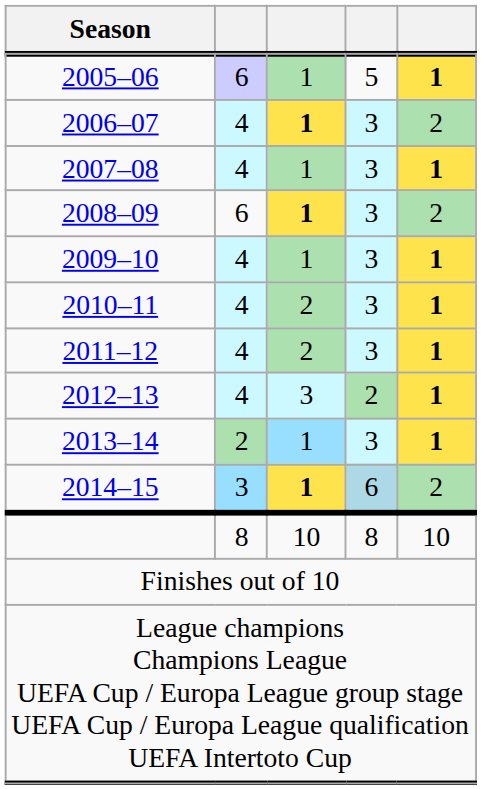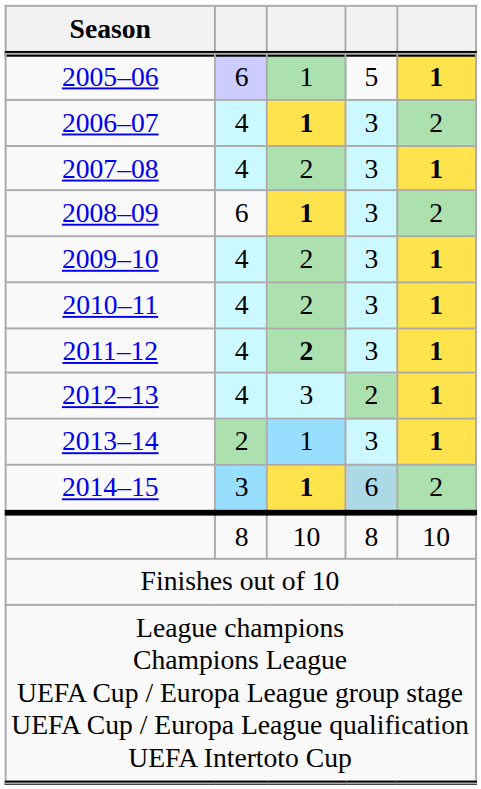 <table class="wikitable sortable" style="text-align:center; font-size:90%; float:right; margin-left:1em">
 <tr>
 <th>Season</th>
 <th></th>
 <th></th>
 <th></th>
 <th></th>
 </tr>
 <tr style="border-top:3px solid black">
 </tr>
 <tr>
 <td><a href='#'>2005–06</a></td>
 <td style="background: #CCCCFF;">6</td>
 <td style="background: #ACE1AF;">1</td>
 <td>5</td>
 <td style="background: #FFE34D;"><strong>1</strong></td>
 </tr>
 <tr>
 <td><a href='#'>2006–07</a></td>
 <td style="background: #CCF9FF;">4</td>
 <td style="background: #FFE34D;"><strong>1</strong></td>
 <td style="background: #CCF9FF;">3</td>
 <td style="background: #ACE1AF;">2</td>
 </tr>
 <tr>
 <td><a href='#'>2007–08</a></td>
 <td style="background: #CCF9FF;">4</td>
-<td style="background: #ACE1AF;">1</td>
+<td style="background: #ACE1AF;">2</td>
 <td style="background: #CCF9FF;">3</td>
 <td style="background: #FFE34D;"><strong>1</strong></td>
 </tr>
 <tr>
 <td><a href='#'>2008–09</a></td>
 <td>6</td>
 <td style="background: #FFE34D;"><strong>1</strong></td>
 <td style="background: #CCF9FF;">3</td>
 <td style="background: #ACE1AF;">2</td>
 </tr>
 <tr>
 <td><a href='#'>2009–10</a></td>
 <td style="background: #CCF9FF;">4</td>
-<td style="background: #ACE1AF;">1</td>
+<td style="background: #ACE1AF;">2</td>
 <td style="background: #CCF9FF;">3</td>
 <td style="background: #FFE34D;"><strong>1</strong></td>
 </tr>
 <tr>
 <td><a href='#'>2010–11</a></td>
 <td style="background: #CCF9FF;">4</td>
 <td style="background: #ACE1AF;">2</td>
 <td style="background: #CCF9FF;">3</td>
 <td style="background: #FFE34D;"><strong>1</strong></td>
 </tr>
 <tr>
 <td><a href='#'>2011–12</a></td>
 <td style="background: #CCF9FF;">4</td>
-<td style="background: #ACE1AF;">2</td>
+<td style="background: #ACE1AF;"><strong>2</strong></td>
 <td style="background: #CCF9FF;">3</td>
 <td style="background: #FFE34D;"><strong>1</strong></td>
 </tr>
 <tr>
 <td><a href='#'>2012–13</a></td>
 <td style="background: #CCF9FF;">4</td>
 <td style="background: #CCF9FF;">3</td>
 <td style="background: #ACE1AF;">2</td>
 <td style="background: #FFE34D;"><strong>1</strong></td>
 </tr>
 <tr>
 <td><a href='#'>2013–14</a></td>
 <td style="background: #ACE1AF;">2</td>
 <td style="background: #97DEFF;">1</td>
 <td style="background: #CCF9FF;">3</td>
 <td style="background: #FFE34D;"><strong>1</strong></td>
 </tr>
 <tr>
 <td><a href='#'>2014–15</a></td>
 <td style="background: #97DEFF;">3</td>
 <td style="background: #FFE34D;"><strong>1</strong></td>
 <td style="background: lightblue;">6</td>
 <td style="background: #ACE1AF;">2</td>
 </tr>
 <tr style="border-top:3px solid black" class="sortbottom">
 <td><strong></strong></td>
 <td>8</td>
 <td>10</td>
 <td>8</td>
 <td>10</td>
 </tr>
 <tr class="sortbottom">
 <td colspan="5">Finishes out of 10</td>
 </tr>
 <tr class="sortbottom">
 <td colspan="5"> League champions<br> Champions League<br> UEFA Cup / Europa League group stage<br> UEFA Cup / Europa League qualification<br> UEFA Intertoto Cup</td>
 </tr>
 <tr style="border-top:3px solid black" class="sortbottom">
 </tr>
 </table>
